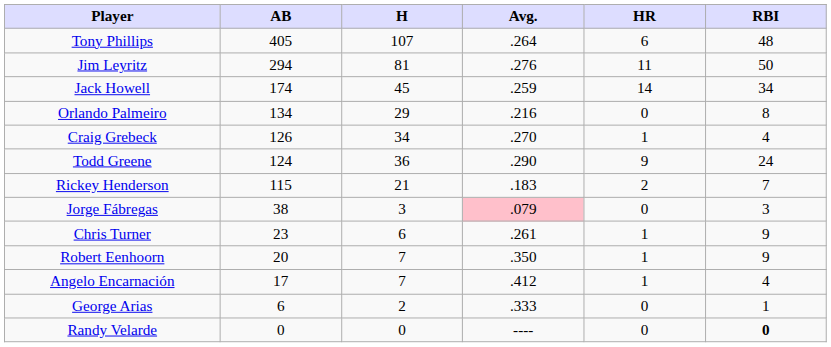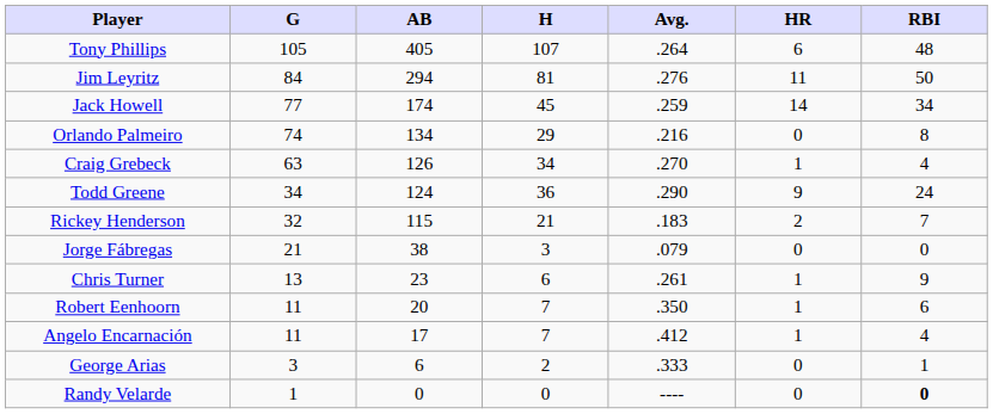 <table class="wikitable sortable">
 <tr>
 <th style="background:#ddf; width:16%;">Player</th>
+<th style="background:#ddf; width:9%;">G</th>
 <th style="background:#ddf; width:9%;">AB</th>
 <th style="background:#ddf; width:9%;">H</th>
 <th style="background:#ddf; width:9%;">Avg.</th>
 <th style="background:#ddf; width:9%;">HR</th>
 <th style="background:#ddf; width:9%;">RBI</th>
 </tr>
 <tr style="text-align:center;">
 <td><a href='#'>Tony Phillips</a></td>
+<td>105</td>
 <td>405</td>
 <td>107</td>
 <td>.264</td>
 <td>6</td>
 <td>48</td>
 </tr>
 <tr style="text-align:center;">
 <td><a href='#'>Jim Leyritz</a></td>
+<td>84</td>
 <td>294</td>
 <td>81</td>
 <td>.276</td>
 <td>11</td>
 <td>50</td>
 </tr>
 <tr style="text-align:center;">
 <td><a href='#'>Jack Howell</a></td>
+<td>77</td>
 <td>174</td>
 <td>45</td>
 <td>.259</td>
 <td>14</td>
 <td>34</td>
 </tr>
 <tr style="text-align:center;">
 <td><a href='#'>Orlando Palmeiro</a></td>
+<td>74</td>
 <td>134</td>
 <td>29</td>
 <td>.216</td>
 <td>0</td>
 <td>8</td>
 </tr>
 <tr style="text-align:center;">
 <td><a href='#'>Craig Grebeck</a></td>
+<td>63</td>
 <td>126</td>
 <td>34</td>
 <td>.270</td>
 <td>1</td>
 <td>4</td>
 </tr>
 <tr style="text-align:center;">
 <td><a href='#'>Todd Greene</a></td>
+<td>34</td>
 <td>124</td>
 <td>36</td>
 <td>.290</td>
 <td>9</td>
 <td>24</td>
 </tr>
 <tr style="text-align:center;">
 <td><a href='#'>Rickey Henderson</a></td>
+<td>32</td>
 <td>115</td>
 <td>21</td>
 <td>.183</td>
 <td>2</td>
 <td>7</td>
 </tr>
 <tr style="text-align:center;">
 <td><a href='#'>Jorge Fábregas</a></td>
+<td>21</td>
 <td>38</td>
 <td>3</td>
-<td style="background: pink;">.079</td>
+<td>.079</td>
 <td>0</td>
-<td>3</td>
+<td>0</td>
 </tr>
 <tr style="text-align:center;">
 <td><a href='#'>Chris Turner</a></td>
+<td>13</td>
 <td>23</td>
 <td>6</td>
 <td>.261</td>
 <td>1</td>
 <td>9</td>
 </tr>
 <tr style="text-align:center;">
 <td><a href='#'>Robert Eenhoorn</a></td>
+<td>11</td>
 <td>20</td>
 <td>7</td>
 <td>.350</td>
 <td>1</td>
-<td>9</td>
+<td>6</td>
 </tr>
 <tr style="text-align:center;">
 <td><a href='#'>Angelo Encarnación</a></td>
+<td>11</td>
 <td>17</td>
 <td>7</td>
 <td>.412</td>
 <td>1</td>
 <td>4</td>
 </tr>
 <tr style="text-align:center;">
 <td><a href='#'>George Arias</a></td>
+<td>3</td>
 <td>6</td>
 <td>2</td>
 <td>.333</td>
 <td>0</td>
 <td>1</td>
 </tr>
 <tr style="text-align:center;">
 <td><a href='#'>Randy Velarde</a></td>
+<td>1</td>
 <td>0</td>
 <td>0</td>
 <td>----</td>
 <td>0</td>
 <td><strong>0</strong></td>
 </tr>
 </table>
